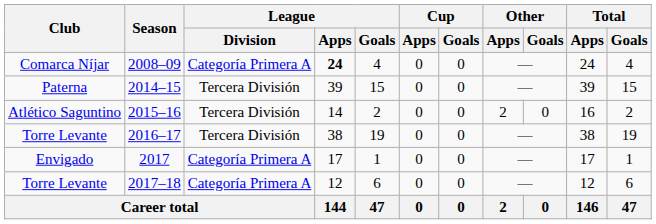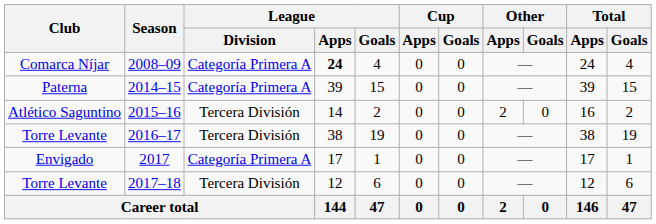 <table class="wikitable" style="text-align: center;">
 <tr>
 <th rowspan="2">Club</th>
 <th rowspan="2">Season</th>
 <th colspan="3">League</th>
 <th colspan="2">Cup</th>
 <th colspan="2">Other</th>
 <th colspan="2">Total</th>
 </tr>
 <tr>
 <th>Division</th>
 <th>Apps</th>
 <th>Goals</th>
 <th>Apps</th>
 <th>Goals</th>
 <th>Apps</th>
 <th>Goals</th>
 <th>Apps</th>
 <th>Goals</th>
 </tr>
 <tr>
 <td rowspan="1"><a href='#'>Comarca Níjar</a></td>
 <td><a href='#'>2008–09</a></td>
 <td><a href='#'>Categoría Primera A</a></td>
 <td><strong>24</strong></td>
 <td>4</td>
 <td>0</td>
 <td>0</td>
 <td colspan="2">—</td>
 <td>24</td>
 <td>4</td>
 </tr>
 <tr>
 <td><a href='#'>Paterna</a></td>
 <td><a href='#'>2014–15</a></td>
-<td>Tercera División</td>
+<td><a href='#'>Categoría Primera A</a></td>
 <td>39</td>
 <td>15</td>
 <td>0</td>
 <td>0</td>
 <td colspan="2">—</td>
 <td>39</td>
 <td>15</td>
 </tr>
 <tr>
 <td><a href='#'>Atlético Saguntino</a></td>
 <td><a href='#'>2015–16</a></td>
 <td>Tercera División</td>
 <td>14</td>
 <td>2</td>
 <td>0</td>
 <td>0</td>
 <td>2</td>
 <td>0</td>
 <td>16</td>
 <td>2</td>
 </tr>
 <tr>
 <td><a href='#'>Torre Levante</a></td>
 <td><a href='#'>2016–17</a></td>
 <td>Tercera División</td>
 <td>38</td>
 <td>19</td>
 <td>0</td>
 <td>0</td>
 <td colspan="2">—</td>
 <td>38</td>
 <td>19</td>
 </tr>
 <tr>
 <td><a href='#'>Envigado</a></td>
 <td><a href='#'>2017</a></td>
 <td><a href='#'>Categoría Primera A</a></td>
 <td>17</td>
 <td>1</td>
 <td>0</td>
 <td>0</td>
 <td colspan="2">—</td>
 <td>17</td>
 <td>1</td>
 </tr>
 <tr>
 <td><a href='#'>Torre Levante</a></td>
 <td><a href='#'>2017–18</a></td>
-<td><a href='#'>Categoría Primera A</a></td>
+<td>Tercera División</td>
 <td>12</td>
 <td>6</td>
 <td>0</td>
 <td>0</td>
 <td colspan="2">—</td>
 <td>12</td>
 <td>6</td>
 </tr>
 <tr>
 <th colspan="3">Career total</th>
 <th>144</th>
 <th>47</th>
 <th>0</th>
 <th>0</th>
 <th>2</th>
 <th>0</th>
 <th>146</th>
 <th>47</th>
 </tr>
 </table>
